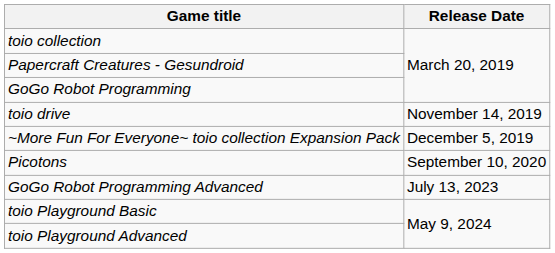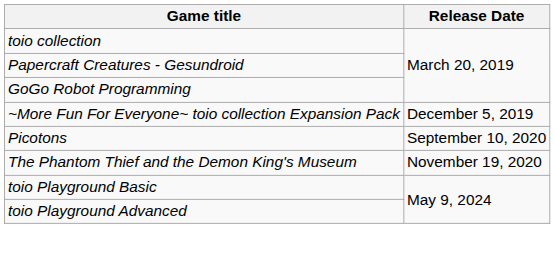 <table class="wikitable sortable">
 <tr>
 <th>Game title</th>
 <th>Release Date</th>
 </tr>
 <tr>
 <td><em>toio collection</em></td>
 <td rowspan="3">March 20, 2019</td>
 </tr>
 <tr>
 <td><em>Papercraft Creatures - Gesundroid</em></td>
 </tr>
 <tr>
 <td><em>GoGo Robot Programming</em></td>
 </tr>
 <tr>
-<td><em>toio drive</em></td>
-<td>November 14, 2019</td>
-</tr>
-<tr>
 <td><em>~More Fun For Everyone~ toio collection Expansion Pack</em></td>
 <td>December 5, 2019</td>
 </tr>
 <tr>
 <td><em>Picotons</em></td>
 <td>September 10, 2020</td>
 </tr>
 <tr>
-<td><em>GoGo Robot Programming Advanced</em></td>
-<td>July 13, 2023</td>
+<td><em>The Phantom Thief and the Demon King's Museum</em></td>
+<td>November 19, 2020</td>
 </tr>
 <tr>
 <td><em>toio Playground Basic</em></td>
 <td rowspan="2">May 9, 2024</td>
 </tr>
 <tr>
 <td><em>toio Playground Advanced</em></td>
 </tr>
 </table>
